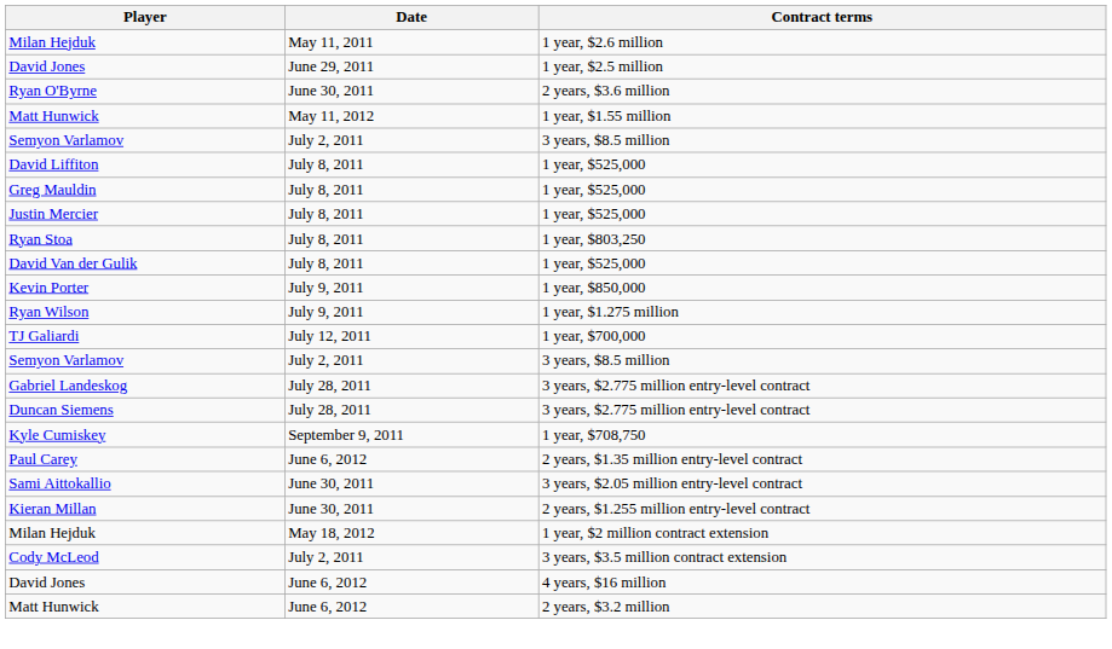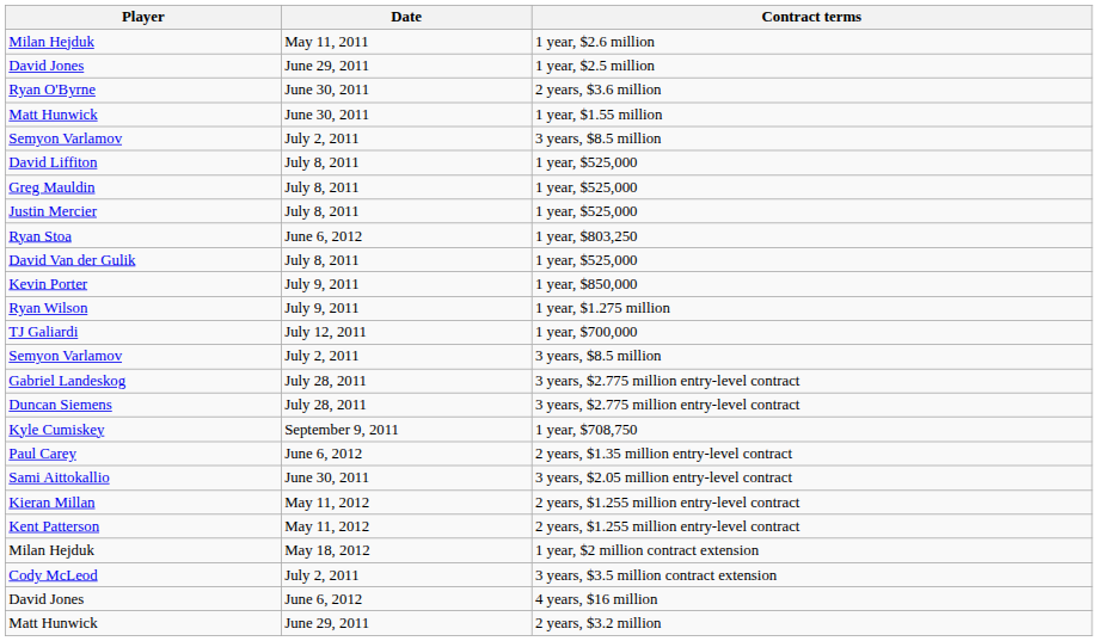 <table class="wikitable" width=90%>
 <tr align="center" bgcolor="#dddddd">
 <th>Player</th>
 <th>Date</th>
 <th>Contract terms</th>
 </tr>
 <tr>
 <td><a href='#'>Milan Hejduk</a></td>
 <td>May 11, 2011</td>
 <td>1 year, $2.6 million</td>
 </tr>
 <tr>
 <td><a href='#'>David Jones</a></td>
 <td>June 29, 2011</td>
 <td>1 year, $2.5 million</td>
 </tr>
 <tr>
 <td><a href='#'>Ryan O'Byrne</a></td>
 <td>June 30, 2011</td>
 <td>2 years, $3.6 million</td>
 </tr>
 <tr>
 <td><a href='#'>Matt Hunwick</a></td>
-<td>May 11, 2012</td>
+<td>June 30, 2011</td>
 <td>1 year, $1.55 million</td>
 </tr>
 <tr>
 <td><a href='#'>Semyon Varlamov</a></td>
 <td>July 2, 2011</td>
 <td>3 years, $8.5 million</td>
 </tr>
 <tr>
 <td><a href='#'>David Liffiton</a></td>
 <td>July 8, 2011</td>
 <td>1 year, $525,000</td>
 </tr>
 <tr>
 <td><a href='#'>Greg Mauldin</a></td>
 <td>July 8, 2011</td>
 <td>1 year, $525,000</td>
 </tr>
 <tr>
 <td><a href='#'>Justin Mercier</a></td>
 <td>July 8, 2011</td>
 <td>1 year, $525,000</td>
 </tr>
 <tr>
 <td><a href='#'>Ryan Stoa</a></td>
-<td>July 8, 2011</td>
+<td>June 6, 2012</td>
 <td>1 year, $803,250</td>
 </tr>
 <tr>
 <td><a href='#'>David Van der Gulik</a></td>
 <td>July 8, 2011</td>
 <td>1 year, $525,000</td>
 </tr>
 <tr>
 <td><a href='#'>Kevin Porter</a></td>
 <td>July 9, 2011</td>
 <td>1 year, $850,000</td>
 </tr>
 <tr>
 <td><a href='#'>Ryan Wilson</a></td>
 <td>July 9, 2011</td>
 <td>1 year, $1.275 million</td>
 </tr>
 <tr>
 <td><a href='#'>TJ Galiardi</a></td>
 <td>July 12, 2011</td>
 <td>1 year, $700,000</td>
 </tr>
 <tr>
 <td><a href='#'>Semyon Varlamov</a></td>
 <td>July 2, 2011</td>
 <td>3 years, $8.5 million</td>
 </tr>
 <tr>
 <td><a href='#'>Gabriel Landeskog</a></td>
 <td>July 28, 2011</td>
 <td>3 years, $2.775 million entry-level contract</td>
 </tr>
 <tr>
 <td><a href='#'>Duncan Siemens</a></td>
 <td>July 28, 2011</td>
 <td>3 years, $2.775 million entry-level contract</td>
 </tr>
 <tr>
 <td><a href='#'>Kyle Cumiskey</a></td>
 <td>September 9, 2011</td>
 <td>1 year, $708,750</td>
 </tr>
 <tr>
 <td><a href='#'>Paul Carey</a></td>
 <td>June 6, 2012</td>
 <td>2 years, $1.35 million entry-level contract</td>
 </tr>
 <tr>
 <td><a href='#'>Sami Aittokallio</a></td>
 <td>June 30, 2011</td>
 <td>3 years, $2.05 million entry-level contract</td>
 </tr>
 <tr>
 <td><a href='#'>Kieran Millan</a></td>
-<td>June 30, 2011</td>
+<td>May 11, 2012</td>
+<td>2 years, $1.255 million entry-level contract</td>
+</tr>
+<tr>
+<td><a href='#'>Kent Patterson</a></td>
+<td>May 11, 2012</td>
 <td>2 years, $1.255 million entry-level contract</td>
 </tr>
 <tr>
 <td>Milan Hejduk</td>
 <td>May 18, 2012</td>
 <td>1 year, $2 million contract extension</td>
 </tr>
 <tr>
 <td><a href='#'>Cody McLeod</a></td>
 <td>July 2, 2011</td>
 <td>3 years, $3.5 million contract extension</td>
 </tr>
 <tr>
 <td>David Jones</td>
 <td>June 6, 2012</td>
 <td>4 years, $16 million</td>
 </tr>
 <tr>
 <td>Matt Hunwick</td>
-<td>June 6, 2012</td>
+<td>June 29, 2011</td>
 <td>2 years, $3.2 million</td>
 </tr>
 </table>
